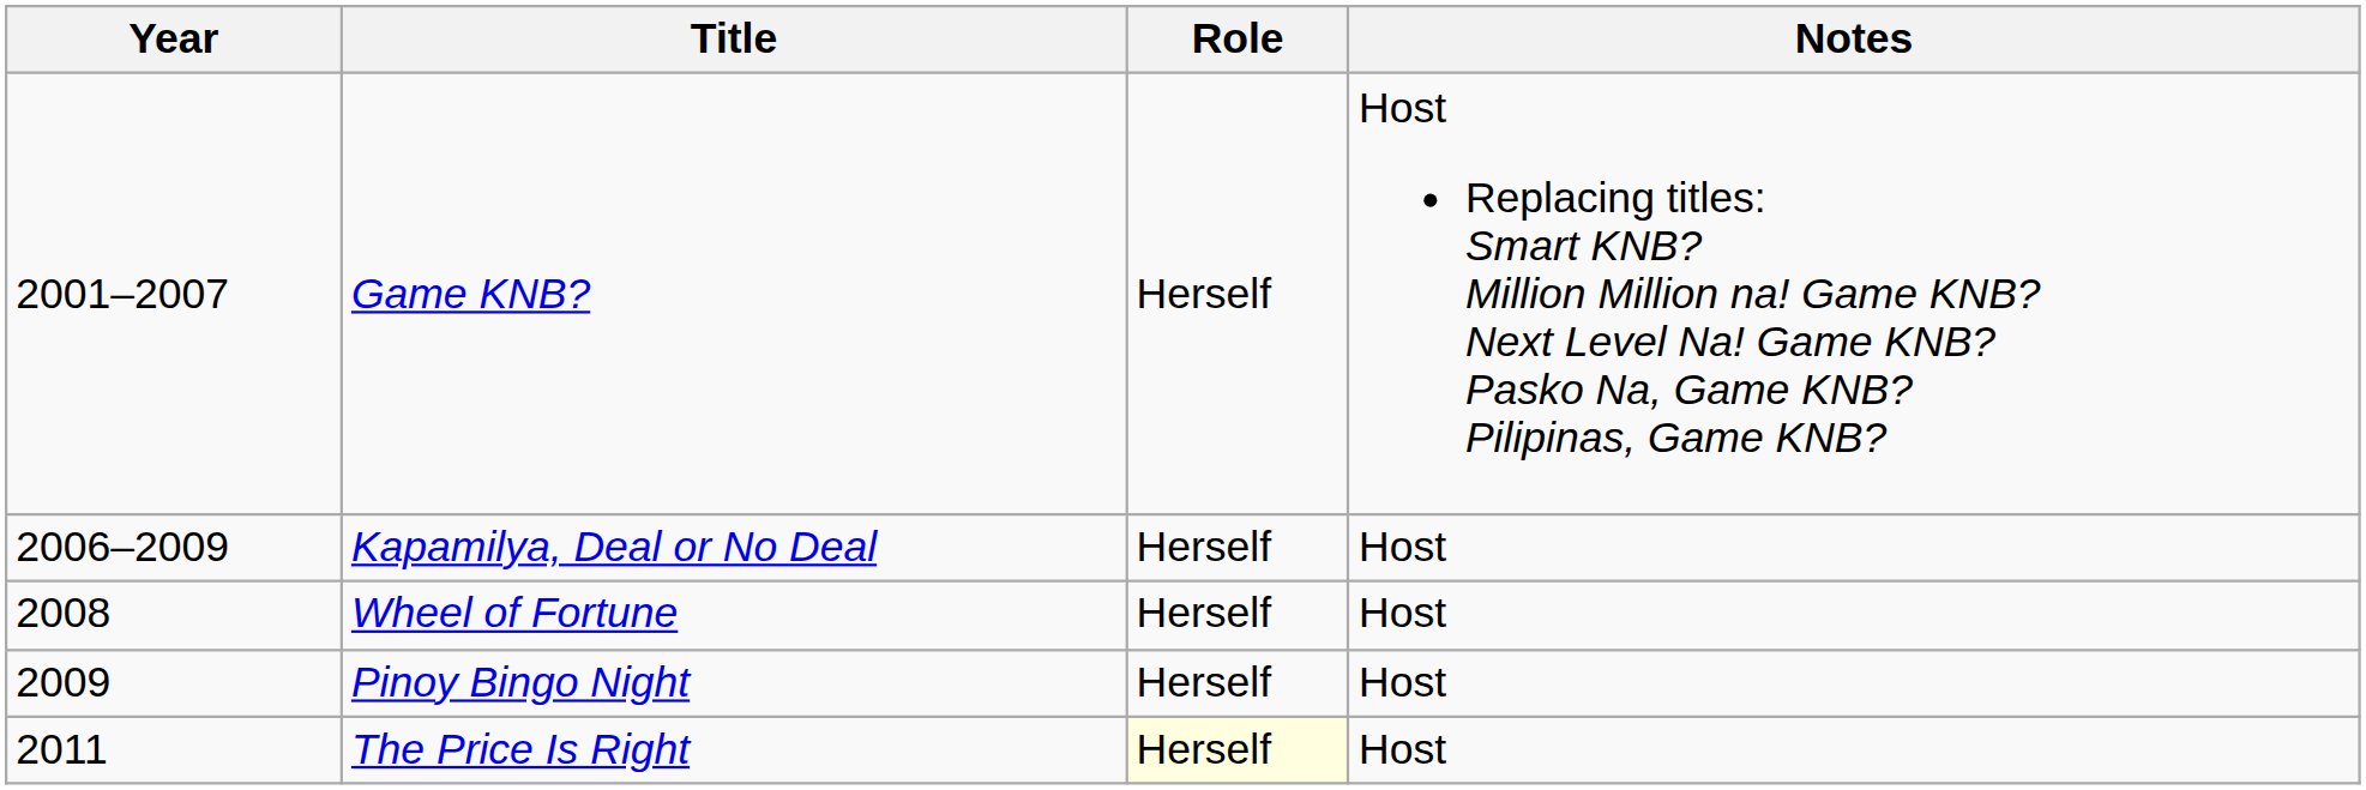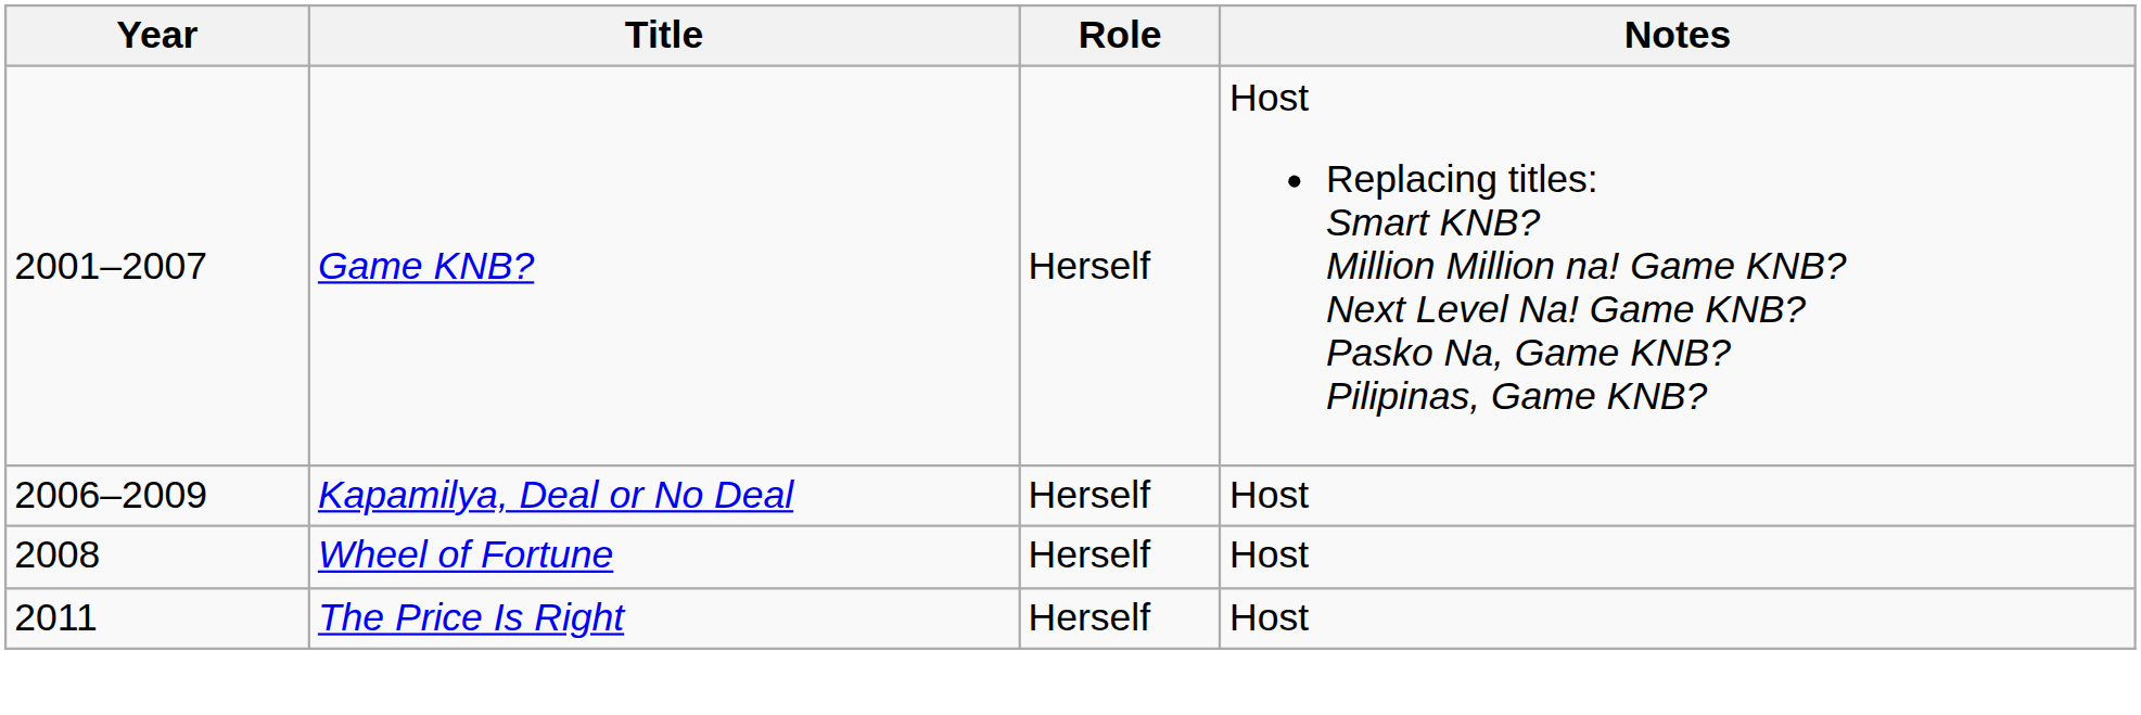 <table class="wikitable" style="width:70%;">
 <tr>
 <th>Year</th>
 <th>Title</th>
 <th>Role</th>
 <th>Notes</th>
 </tr>
 <tr>
 <td>2001–2007</td>
 <td><em><a href='#'>Game KNB?</a></em></td>
 <td>Herself</td>
 <td>Host<br><ul><li>Replacing titles:<br><em>Smart KNB?</em><br><em>Million Million na! Game KNB?</em><br><em>Next Level Na! Game KNB?</em><br><em>Pasko Na, Game KNB?</em><br><em>Pilipinas, Game KNB?</em></li></ul></td>
 </tr>
 <tr>
 <td>2006–2009</td>
 <td><em><a href='#'>Kapamilya, Deal or No Deal</a></em></td>
 <td>Herself</td>
 <td>Host</td>
 </tr>
 <tr>
 <td>2008</td>
 <td><em><a href='#'>Wheel of Fortune</a></em></td>
 <td>Herself</td>
 <td>Host</td>
 </tr>
 <tr>
-<td>2009</td>
-<td><em><a href='#'>Pinoy Bingo Night</a></em></td>
+<td>2011</td>
+<td><em><a href='#'>The Price Is Right</a></em></td>
 <td>Herself</td>
 <td>Host</td>
 </tr>
-<tr>
-<td>2011</td>
-<td><em><a href='#'>The Price Is Right</a></em></td>
-<td style="background: lightyellow;">Herself</td>
-<td>Host</td>
-</tr>
 </table>
